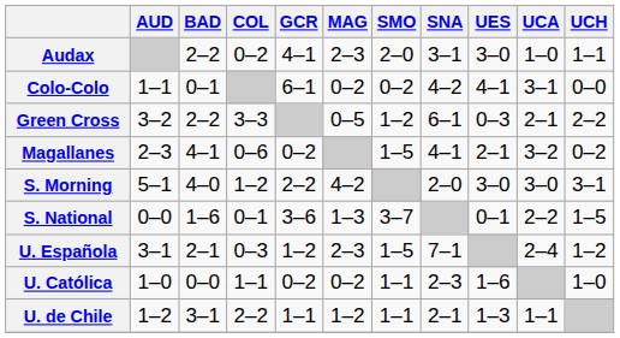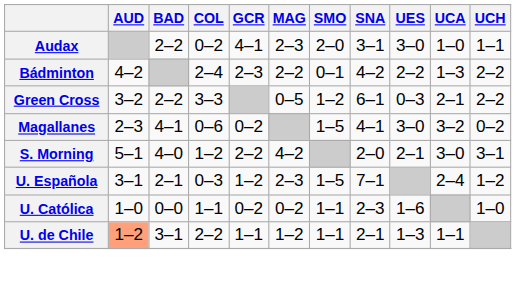 <table class="wikitable" style="text-align:center">
 <tr>
 <th width="90"> </th>
 <th width="30"><small><a href='#'>AUD</a></small></th>
 <th width="30"><small><a href='#'>BAD</a></small></th>
 <th width="30"><small><a href='#'>COL</a></small></th>
 <th width="30"><small><a href='#'>GCR</a></small></th>
 <th width="30"><small><a href='#'>MAG</a></small></th>
 <th width="30"><small><a href='#'>SMO</a></small></th>
 <th width="30"><small><a href='#'>SNA</a></small></th>
 <th width="30"><small><a href='#'>UES</a></small></th>
 <th width="30"><small><a href='#'>UCA</a></small></th>
 <th width="30"><small><a href='#'>UCH</a></small></th>
 </tr>
 <tr>
 <th><small><a href='#'>Audax</a></small></th>
 <td bgcolor="#CCCCCC"></td>
 <td>2–2</td>
 <td>0–2</td>
 <td>4–1</td>
 <td>2–3</td>
 <td>2–0</td>
 <td>3–1</td>
 <td>3–0</td>
 <td>1–0</td>
 <td>1–1</td>
 </tr>
 <tr>
-<th><small><a href='#'>Colo-Colo</a></small></th>
-<td>1–1</td>
+<th><small><a href='#'>Bádminton</a></small></th>
+<td>4–2</td>
+<td bgcolor="#CCCCCC"></td>
+<td>2–4</td>
+<td>2–3</td>
+<td>2–2</td>
 <td>0–1</td>
-<td bgcolor="#CCCCCC"></td>
-<td>6–1</td>
-<td>0–2</td>
-<td>0–2</td>
 <td>4–2</td>
-<td>4–1</td>
-<td>3–1</td>
-<td>0–0</td>
+<td>2–2</td>
+<td>1–3</td>
+<td>2–2</td>
 </tr>
 <tr>
 <th><small><a href='#'>Green Cross</a></small></th>
 <td>3–2</td>
 <td>2–2</td>
 <td>3–3</td>
 <td bgcolor="#CCCCCC"></td>
 <td>0–5</td>
 <td>1–2</td>
 <td>6–1</td>
 <td>0–3</td>
 <td>2–1</td>
 <td>2–2</td>
 </tr>
 <tr>
 <th><small><a href='#'>Magallanes</a></small></th>
 <td>2–3</td>
 <td>4–1</td>
 <td>0–6</td>
 <td>0–2</td>
 <td bgcolor="#CCCCCC"></td>
 <td>1–5</td>
 <td>4–1</td>
-<td>2–1</td>
+<td>3–0</td>
 <td>3–2</td>
 <td>0–2</td>
 </tr>
 <tr>
 <th><small><a href='#'>S. Morning</a></small></th>
 <td>5–1</td>
 <td>4–0</td>
 <td>1–2</td>
 <td>2–2</td>
 <td>4–2</td>
 <td bgcolor="#CCCCCC"></td>
 <td>2–0</td>
-<td>3–0</td>
+<td>2–1</td>
 <td>3–0</td>
 <td>3–1</td>
-</tr>
-<tr>
-<th><small><a href='#'>S. National</a></small></th>
-<td>0–0</td>
-<td>1–6</td>
-<td>0–1</td>
-<td>3–6</td>
-<td>1–3</td>
-<td>3–7</td>
-<td bgcolor="#CCCCCC"></td>
-<td>0–1</td>
-<td>2–2</td>
-<td>1–5</td>
 </tr>
 <tr>
 <th><small><a href='#'>U. Española</a></small></th>
 <td>3–1</td>
 <td>2–1</td>
 <td>0–3</td>
 <td>1–2</td>
 <td>2–3</td>
 <td>1–5</td>
 <td>7–1</td>
 <td bgcolor="#CCCCCC"></td>
 <td>2–4</td>
 <td>1–2</td>
 </tr>
 <tr>
 <th><small><a href='#'>U. Católica</a></small></th>
 <td>1–0</td>
 <td>0–0</td>
 <td>1–1</td>
 <td>0–2</td>
 <td>0–2</td>
 <td>1–1</td>
 <td>2–3</td>
 <td>1–6</td>
 <td bgcolor="#CCCCCC"></td>
 <td>1–0</td>
 </tr>
 <tr>
 <th><small><a href='#'>U. de Chile</a></small></th>
-<td>1–2</td>
+<td style="background: lightsalmon;">1–2</td>
 <td>3–1</td>
 <td>2–2</td>
 <td>1–1</td>
 <td>1–2</td>
 <td>1–1</td>
 <td>2–1</td>
 <td>1–3</td>
 <td>1–1</td>
 <td bgcolor="#CCCCCC"></td>
 </tr>
 <tr>
 </tr>
 </table>
